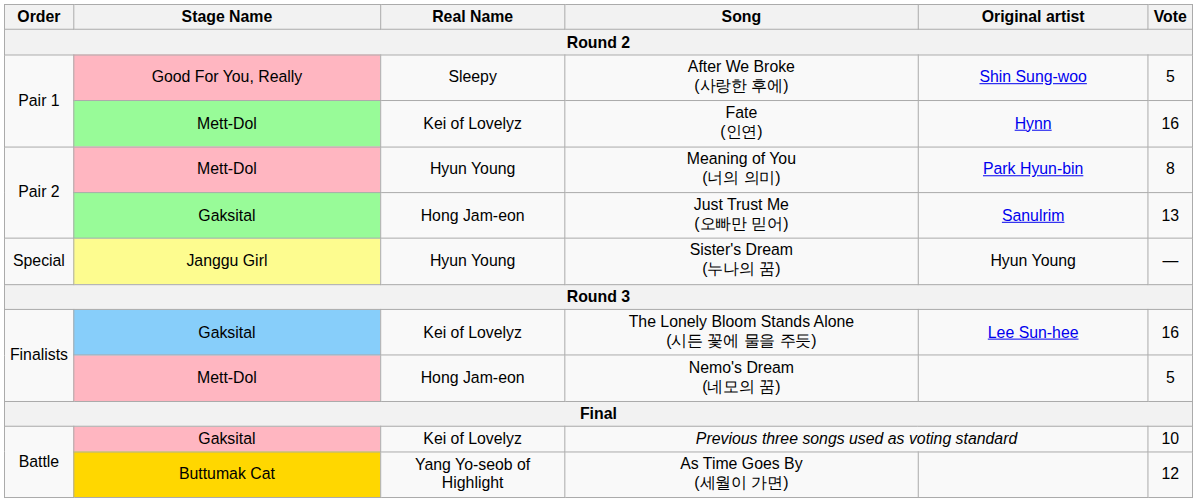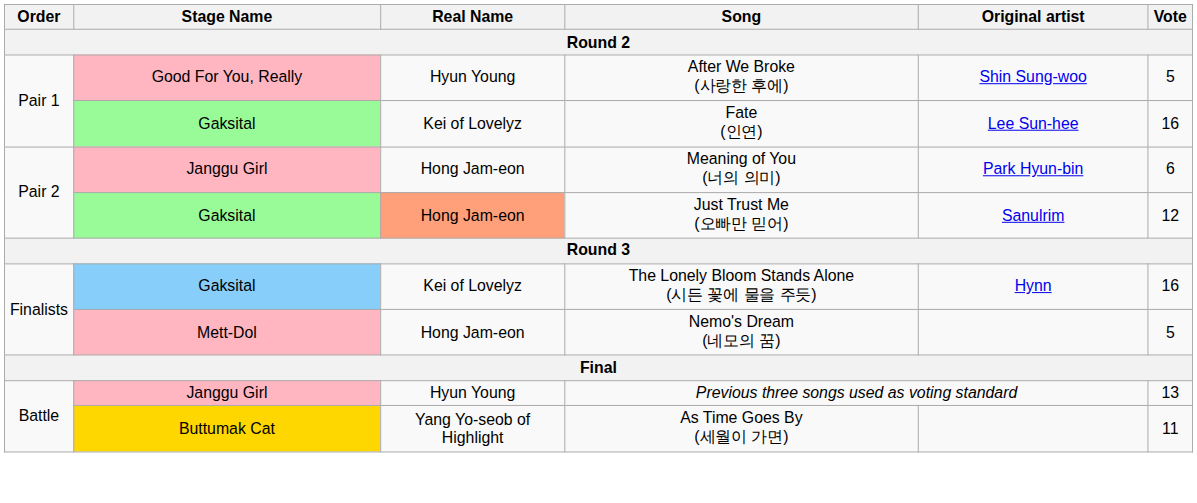 <table class="wikitable" style="text-align:center; width:95%;">
 <tr>
 <th style="width:1%;">Order</th>
 <th style="width:20%;">Stage Name</th>
 <th style="width:12%;">Real Name</th>
 <th style="width:23%;">Song</th>
 <th style="width:15%;">Original artist</th>
 <th style="width:1%;">Vote</th>
 </tr>
 <tr>
 <th colspan=6>Round 2</th>
 </tr>
 <tr>
 <td rowspan=2>Pair 1</td>
 <td bgcolor="lightpink">Good For You, Really</td>
-<td>Sleepy</td>
+<td>Hyun Young</td>
 <td>After We Broke<br>(사랑한 후에)</td>
 <td><a href='#'>Shin Sung-woo</a></td>
 <td>5</td>
 </tr>
 <tr>
-<td bgcolor="palegreen">Mett-Dol</td>
+<td bgcolor="palegreen">Gaksital</td>
 <td>Kei of Lovelyz</td>
 <td>Fate<br>(인연)</td>
-<td><a href='#'>Hynn</a></td>
+<td><a href='#'>Lee Sun-hee</a></td>
 <td>16</td>
 </tr>
 <tr>
 <td rowspan=2>Pair 2</td>
-<td bgcolor="lightpink">Mett-Dol</td>
-<td>Hyun Young</td>
+<td bgcolor="lightpink">Janggu Girl</td>
+<td>Hong Jam-eon</td>
 <td>Meaning of You<br>(너의 의미)</td>
 <td><a href='#'>Park Hyun-bin</a></td>
-<td>8</td>
+<td>6</td>
 </tr>
 <tr>
 <td bgcolor="palegreen">Gaksital</td>
-<td>Hong Jam-eon</td>
+<td style="background: lightsalmon;">Hong Jam-eon</td>
 <td>Just Trust Me<br>(오빠만 믿어)</td>
 <td><a href='#'>Sanulrim</a></td>
-<td>13</td>
-</tr>
-<tr>
-<td>Special</td>
-<td bgcolor="#FDFC8F">Janggu Girl</td>
-<td>Hyun Young</td>
-<td>Sister's Dream<br>(누나의 꿈)</td>
-<td>Hyun Young</td>
-<td>—</td>
+<td>12</td>
 </tr>
 <tr>
 <th colspan=6>Round 3</th>
 </tr>
 <tr>
 <td rowspan=2>Finalists</td>
 <td bgcolor="lightskyblue">Gaksital</td>
 <td>Kei of Lovelyz</td>
 <td>The Lonely Bloom Stands Alone<br>(시든 꽃에 물을 주듯)</td>
-<td><a href='#'>Lee Sun-hee</a></td>
+<td><a href='#'>Hynn</a></td>
 <td>16</td>
 </tr>
 <tr>
 <td bgcolor="lightpink">Mett-Dol</td>
 <td>Hong Jam-eon</td>
 <td>Nemo's Dream<br>(네모의 꿈)</td>
 <td></td>
 <td>5</td>
 </tr>
 <tr>
 <th colspan=6>Final</th>
 </tr>
 <tr>
 <td rowspan=2>Battle</td>
-<td bgcolor="lightpink">Gaksital</td>
-<td>Kei of Lovelyz</td>
+<td bgcolor="lightpink">Janggu Girl</td>
+<td>Hyun Young</td>
 <td colspan=2><em>Previous three songs used as voting standard</em></td>
-<td>10</td>
+<td>13</td>
 </tr>
 <tr>
 <td bgcolor="gold">Buttumak Cat</td>
 <td>Yang Yo-seob of Highlight</td>
 <td>As Time Goes By<br>(세월이 가면)</td>
 <td></td>
-<td>12</td>
+<td>11</td>
 </tr>
 </table>
